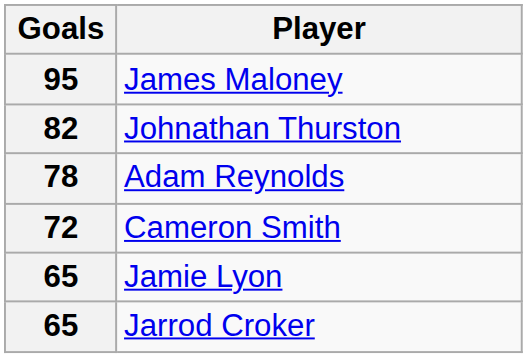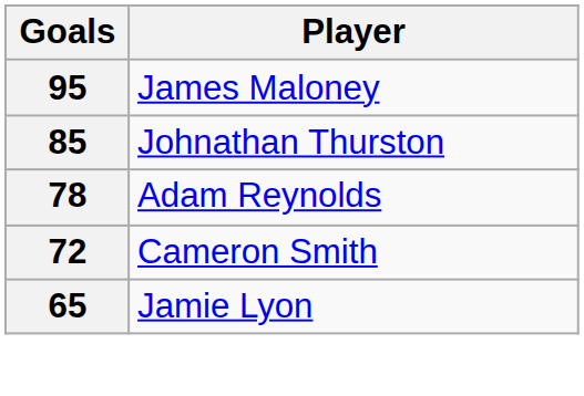 <table class="wikitable" style="text-align:left;">
 <tr>
 <th width=50>Goals</th>
 <th width=200>Player</th>
 </tr>
 <tr>
 <th>95</th>
 <td> <a href='#'>James Maloney</a></td>
 </tr>
 <tr>
-<th>82</th>
+<th>85</th>
 <td> <a href='#'>Johnathan Thurston</a></td>
 </tr>
 <tr>
 <th>78</th>
 <td> <a href='#'>Adam Reynolds</a></td>
 </tr>
 <tr>
 <th>72</th>
 <td> <a href='#'>Cameron Smith</a></td>
 </tr>
 <tr>
 <th>65</th>
 <td> <a href='#'>Jamie Lyon</a></td>
 </tr>
-<tr>
-<th>65</th>
-<td> <a href='#'>Jarrod Croker</a></td>
-</tr>
 </table>
